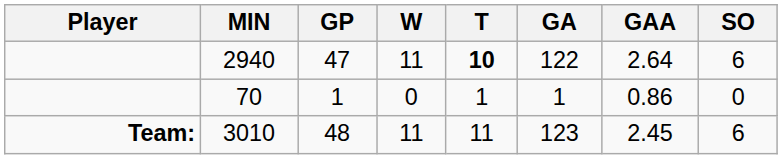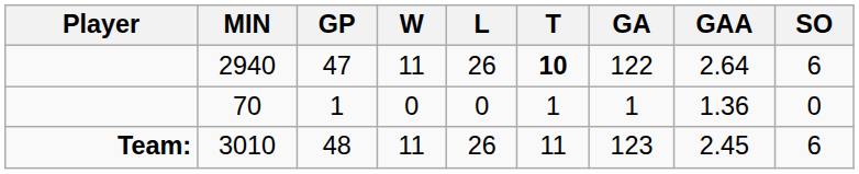 <table class="wikitable sortable" width="60%">
 <tr>
 <th bgcolor="#DDDDFF" width="10%">Player</th>
 <th width="3%" bgcolor="#DDDDFF" title="Minutes played">MIN</th>
 <th width="3%" bgcolor="#DDDDFF" title="Games played in">GP</th>
 <th width="3%" bgcolor="#DDDDFF" title="Wins">W</th>
+<th width="3%" bgcolor="#DDDDFF"title="Losses">L</th>
 <th width="3%" bgcolor="#DDDDFF" title="Ties">T</th>
 <th width="3%" bgcolor="#DDDDFF" title="Goals against">GA</th>
 <th width="3%" bgcolor="#DDDDFF" title="Goals against average">GAA</th>
 <th width="3%" bgcolor="#DDDDFF"title="Shut-outs">SO</th>
 </tr>
 <tr align="center">
 <td align="right"></td>
 <td>2940</td>
 <td>47</td>
 <td>11</td>
+<td>26</td>
 <td><strong>10</strong></td>
 <td>122</td>
 <td>2.64</td>
 <td>6</td>
 </tr>
 <tr align="center">
 <td align="right"></td>
 <td>70</td>
 <td>1</td>
 <td>0</td>
+<td>0</td>
 <td>1</td>
 <td>1</td>
-<td>0.86</td>
+<td>1.36</td>
 <td>0</td>
 </tr>
 <tr align="center">
 <td align="right"><strong>Team:</strong></td>
 <td>3010</td>
 <td>48</td>
 <td>11</td>
+<td>26</td>
 <td>11</td>
 <td>123</td>
 <td>2.45</td>
 <td>6</td>
 </tr>
 </table>
